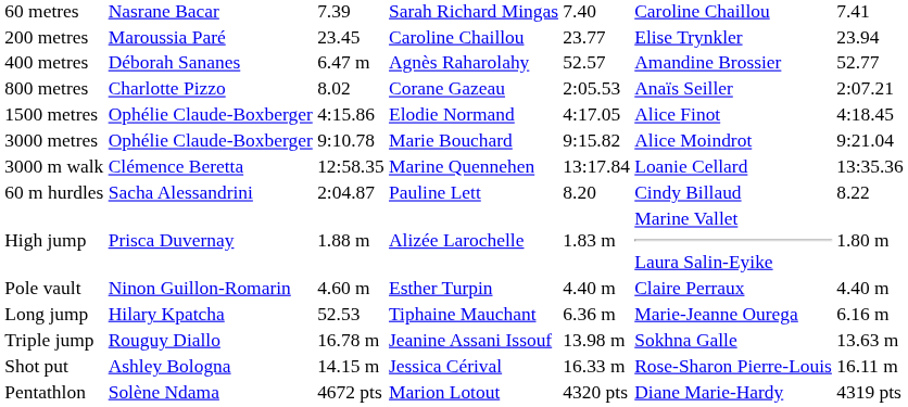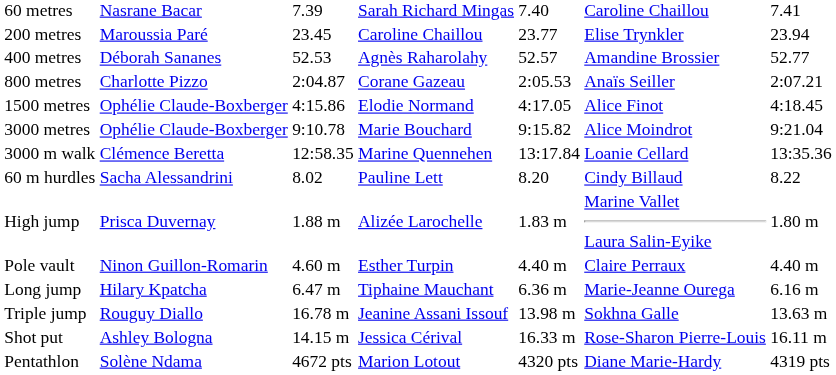 <table>
 <tr>
 <td>60 metres</td>
 <td><a href='#'>Nasrane Bacar</a></td>
 <td>7.39</td>
 <td><a href='#'>Sarah Richard Mingas</a></td>
 <td>7.40</td>
 <td><a href='#'>Caroline Chaillou</a></td>
 <td>7.41</td>
 </tr>
 <tr>
 <td>200 metres</td>
 <td><a href='#'>Maroussia Paré</a></td>
 <td>23.45</td>
 <td><a href='#'>Caroline Chaillou</a></td>
 <td>23.77</td>
 <td><a href='#'>Elise Trynkler</a></td>
 <td>23.94</td>
 </tr>
 <tr>
 <td>400 metres</td>
 <td><a href='#'>Déborah Sananes</a></td>
-<td>6.47 m</td>
+<td>52.53</td>
 <td><a href='#'>Agnès Raharolahy</a></td>
 <td>52.57</td>
 <td><a href='#'>Amandine Brossier</a></td>
 <td>52.77</td>
 </tr>
 <tr>
 <td>800 metres</td>
 <td><a href='#'>Charlotte Pizzo</a></td>
-<td>8.02</td>
+<td>2:04.87</td>
 <td><a href='#'>Corane Gazeau</a></td>
 <td>2:05.53</td>
 <td><a href='#'>Anaïs Seiller</a></td>
 <td>2:07.21</td>
 </tr>
 <tr>
 <td>1500 metres</td>
 <td><a href='#'>Ophélie Claude-Boxberger</a></td>
 <td>4:15.86</td>
 <td><a href='#'>Elodie Normand</a></td>
 <td>4:17.05</td>
 <td><a href='#'>Alice Finot</a></td>
 <td>4:18.45</td>
 </tr>
 <tr>
 <td>3000 metres</td>
 <td><a href='#'>Ophélie Claude-Boxberger</a></td>
 <td>9:10.78</td>
 <td><a href='#'>Marie Bouchard</a></td>
 <td>9:15.82</td>
 <td><a href='#'>Alice Moindrot</a></td>
 <td>9:21.04</td>
 </tr>
 <tr>
 <td>3000 m walk</td>
 <td><a href='#'>Clémence Beretta</a></td>
 <td>12:58.35</td>
 <td><a href='#'>Marine Quennehen</a></td>
 <td>13:17.84</td>
 <td><a href='#'>Loanie Cellard</a></td>
 <td>13:35.36</td>
 </tr>
 <tr>
 <td>60 m hurdles</td>
 <td><a href='#'>Sacha Alessandrini</a></td>
-<td>2:04.87</td>
+<td>8.02</td>
 <td><a href='#'>Pauline Lett</a></td>
 <td>8.20</td>
 <td><a href='#'>Cindy Billaud</a></td>
 <td>8.22</td>
 </tr>
 <tr>
 <td>High jump</td>
 <td><a href='#'>Prisca Duvernay</a></td>
 <td>1.88 m</td>
 <td><a href='#'>Alizée Larochelle</a></td>
 <td>1.83 m</td>
 <td><a href='#'>Marine Vallet</a><hr><a href='#'>Laura Salin-Eyike</a></td>
 <td>1.80 m</td>
 </tr>
 <tr>
 <td>Pole vault</td>
 <td><a href='#'>Ninon Guillon-Romarin</a></td>
 <td>4.60 m</td>
 <td><a href='#'>Esther Turpin</a></td>
 <td>4.40 m</td>
 <td><a href='#'>Claire Perraux</a></td>
 <td>4.40 m</td>
 </tr>
 <tr>
 <td>Long jump</td>
 <td><a href='#'>Hilary Kpatcha</a></td>
-<td>52.53</td>
+<td>6.47 m</td>
 <td><a href='#'>Tiphaine Mauchant</a></td>
 <td>6.36 m</td>
 <td><a href='#'>Marie-Jeanne Ourega</a></td>
 <td>6.16 m</td>
 </tr>
 <tr>
 <td>Triple jump</td>
 <td><a href='#'>Rouguy Diallo</a></td>
 <td>16.78 m</td>
 <td><a href='#'>Jeanine Assani Issouf</a></td>
 <td>13.98 m</td>
 <td><a href='#'>Sokhna Galle</a></td>
 <td>13.63 m</td>
 </tr>
 <tr>
 <td>Shot put</td>
 <td><a href='#'>Ashley Bologna</a></td>
 <td>14.15 m</td>
 <td><a href='#'>Jessica Cérival</a></td>
 <td>16.33 m</td>
 <td><a href='#'>Rose-Sharon Pierre-Louis</a></td>
 <td>16.11 m</td>
 </tr>
 <tr>
 <td>Pentathlon</td>
 <td><a href='#'>Solène Ndama</a></td>
 <td>4672 pts</td>
 <td><a href='#'>Marion Lotout</a></td>
 <td>4320 pts</td>
 <td><a href='#'>Diane Marie-Hardy</a></td>
 <td>4319 pts</td>
 </tr>
 </table>
